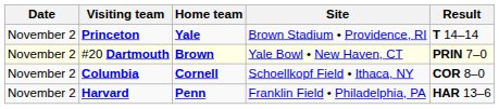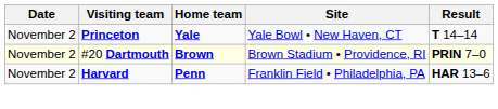 <table class="wikitable">
 <tr>
 <th>Date</th>
 <th>Visiting team</th>
 <th>Home team</th>
 <th>Site</th>
 <th>Result</th>
 </tr>
 <tr>
 <td>November 2</td>
 <td><strong><a href='#'>Princeton</a></strong></td>
 <td><strong><a href='#'>Yale</a></strong></td>
-<td><a href='#'>Brown Stadium</a> • <a href='#'>Providence, RI</a></td>
+<td><a href='#'>Yale Bowl</a> • <a href='#'>New Haven, CT</a></td>
 <td><strong>T</strong> 14–14</td>
 </tr>
 <tr style="background:#FFFFE6;">
 <td>November 2</td>
 <td>#20 <strong><a href='#'>Dartmouth</a></strong></td>
 <td><strong><a href='#'>Brown</a></strong></td>
-<td><a href='#'>Yale Bowl</a> • <a href='#'>New Haven, CT</a></td>
+<td><a href='#'>Brown Stadium</a> • <a href='#'>Providence, RI</a></td>
 <td><strong>PRIN</strong> 7–0</td>
-</tr>
-<tr>
-<td>November 2</td>
-<td><strong><a href='#'>Columbia</a></strong></td>
-<td><strong><a href='#'>Cornell</a></strong></td>
-<td><a href='#'>Schoellkopf Field</a> • <a href='#'>Ithaca, NY</a></td>
-<td><strong>COR</strong> 8–0</td>
 </tr>
 <tr>
 <td>November 2</td>
 <td><strong><a href='#'>Harvard</a></strong></td>
 <td><strong><a href='#'>Penn</a></strong></td>
 <td><a href='#'>Franklin Field</a> • <a href='#'>Philadelphia, PA</a></td>
 <td><strong>HAR</strong> 13–6</td>
 </tr>
 </table>
